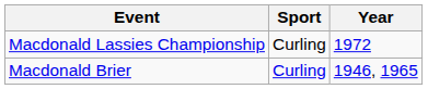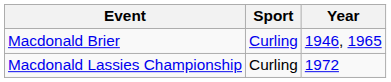 <table class="wikitable">
 <tr>
 <th>Event</th>
 <th>Sport</th>
 <th>Year</th>
 </tr>
 <tr>
+<td><a href='#'>Macdonald Brier</a></td>
+<td><a href='#'>Curling</a></td>
+<td><a href='#'>1946</a>, <a href='#'>1965</a></td>
+</tr>
+<tr>
 <td><a href='#'>Macdonald Lassies Championship</a></td>
 <td>Curling</td>
 <td><a href='#'>1972</a></td>
 </tr>
-<tr>
-<td><a href='#'>Macdonald Brier</a></td>
-<td><a href='#'>Curling</a></td>
-<td><a href='#'>1946</a>, <a href='#'>1965</a></td>
-</tr>
 </table>
